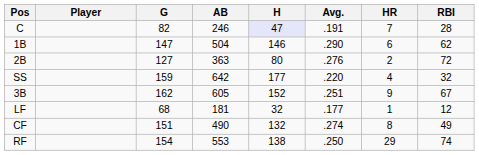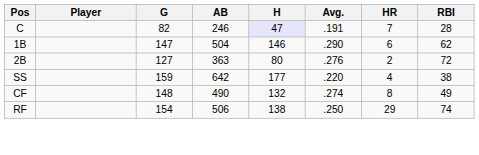 <table class="wikitable sortable">
 <tr>
 <th bgcolor="#DDDDFF" width="5%">Pos</th>
 <th bgcolor="#DDDDFF" width="16%">Player</th>
 <th bgcolor="#DDDDFF" width="9%">G</th>
 <th bgcolor="#DDDDFF" width="9%">AB</th>
 <th bgcolor="#DDDDFF" width="9%">H</th>
 <th bgcolor="#DDDDFF" width="9%">Avg.</th>
 <th bgcolor="#DDDDFF" width="9%">HR</th>
 <th bgcolor="#DDDDFF" width="9%">RBI</th>
 </tr>
 <tr align="center">
 <td>C</td>
 <td></td>
 <td>82</td>
 <td>246</td>
 <td style="background: lavender;">47</td>
 <td>.191</td>
 <td>7</td>
 <td>28</td>
 </tr>
 <tr align="center">
 <td>1B</td>
 <td></td>
 <td>147</td>
 <td>504</td>
 <td>146</td>
 <td>.290</td>
 <td>6</td>
 <td>62</td>
 </tr>
 <tr align="center">
 <td>2B</td>
 <td></td>
 <td>127</td>
 <td>363</td>
 <td>80</td>
 <td>.276</td>
 <td>2</td>
 <td>72</td>
 </tr>
 <tr align="center">
 <td>SS</td>
 <td></td>
 <td>159</td>
 <td>642</td>
 <td>177</td>
 <td>.220</td>
 <td>4</td>
-<td>32</td>
-</tr>
-<tr align="center">
-<td>3B</td>
-<td></td>
-<td>162</td>
-<td>605</td>
-<td>152</td>
-<td>.251</td>
-<td>9</td>
-<td>67</td>
-</tr>
-<tr align="center">
-<td>LF</td>
-<td></td>
-<td>68</td>
-<td>181</td>
-<td>32</td>
-<td>.177</td>
-<td>1</td>
-<td>12</td>
+<td>38</td>
 </tr>
 <tr align="center">
 <td>CF</td>
 <td></td>
-<td>151</td>
+<td>148</td>
 <td>490</td>
 <td>132</td>
 <td>.274</td>
 <td>8</td>
 <td>49</td>
 </tr>
 <tr align="center">
 <td>RF</td>
 <td></td>
 <td>154</td>
-<td>553</td>
+<td>506</td>
 <td>138</td>
 <td>.250</td>
 <td>29</td>
 <td>74</td>
 </tr>
 </table>
